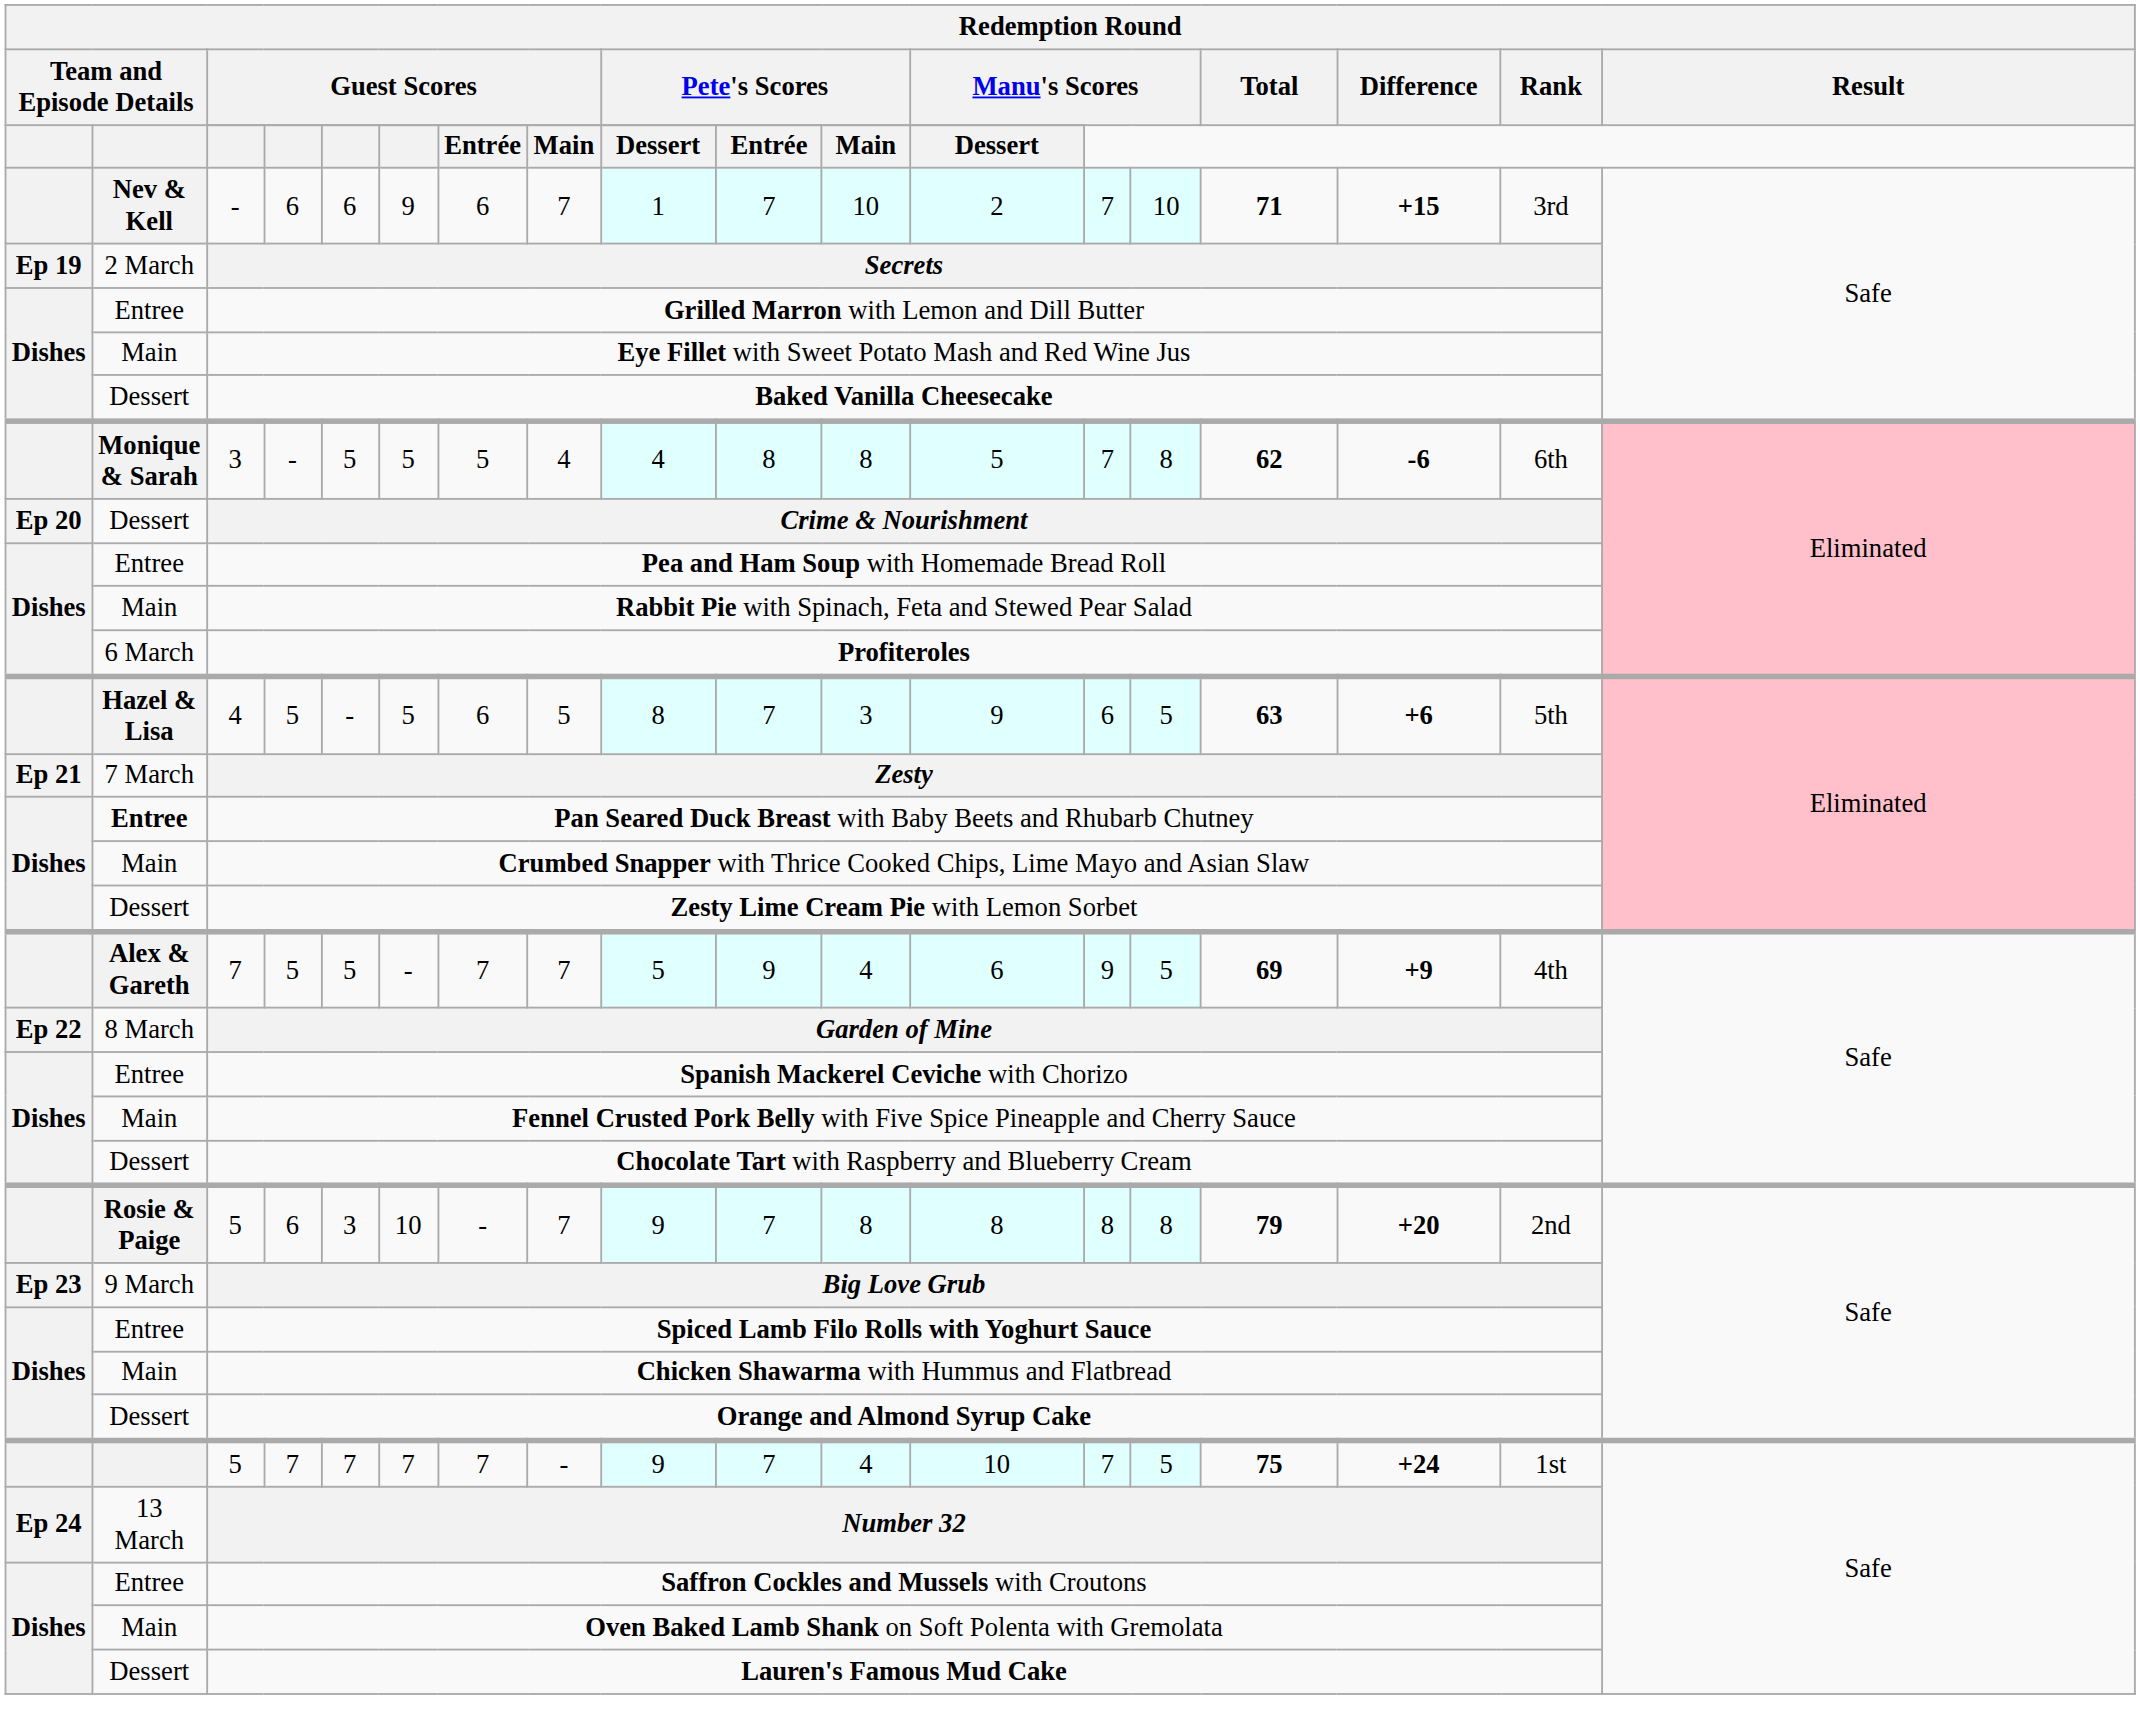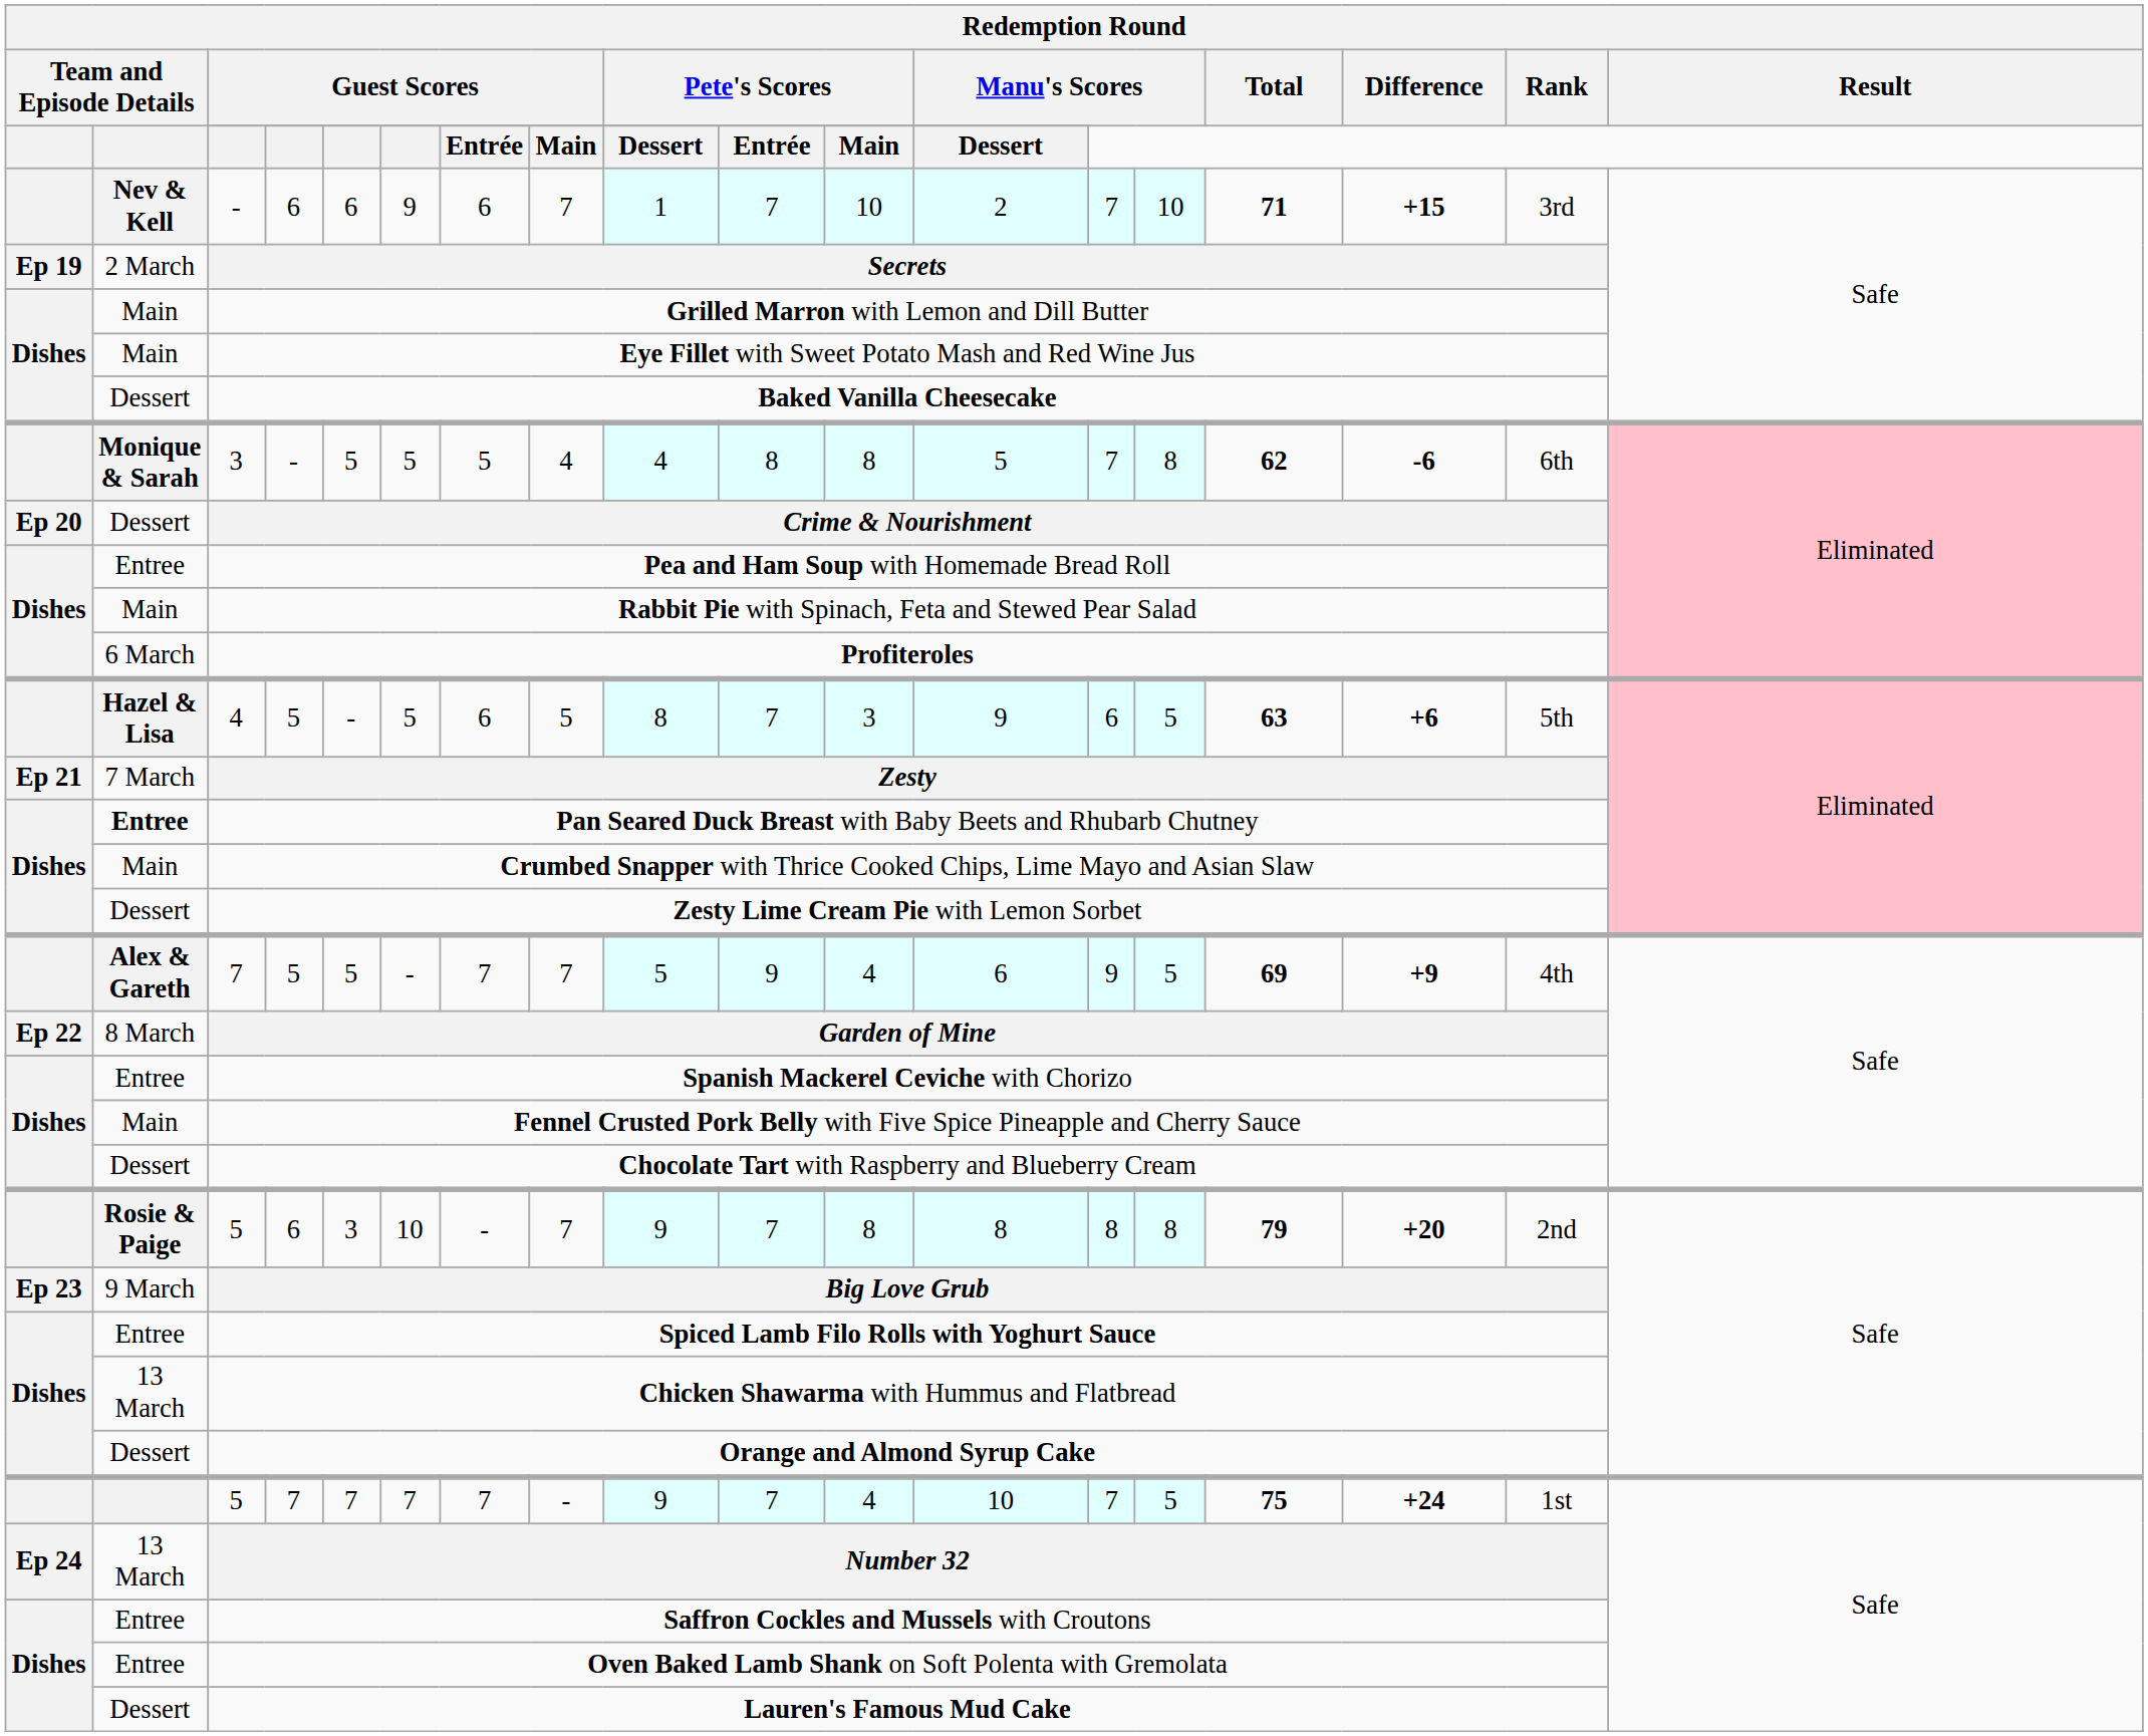 <table class="wikitable plainrowheaders" style="margin: 1em auto; text-align:center; font-size:90%; width:80em;">
 <tr>
 <th colspan="20" >Redemption Round</th>
 </tr>
 <tr>
 <th scope="col" rowspan="2" colspan="2" style="width:20%;">Team and Episode Details</th>
 <th scope="col" colspan="6" style="width:15%;">Guest Scores</th>
 <th scope="col" colspan="3" style="width:15%;"><a href='#'>Pete</a>'s Scores</th>
 <th scope="col" colspan="3" style="width:15%;"><a href='#'>Manu</a>'s Scores</th>
 <th scope="col" rowspan="2" style="width:7%;">Total<br><small></small></th>
 <th scope="col" rowspan="2" style="width:8%;">Difference</th>
 <th scope="col" rowspan="2" style="width:5%;">Rank</th>
 <th scope="col" rowspan="2" style="width:30%;">Result</th>
 </tr>
 <tr>
 </tr>
 <tr>
 <th scope="col" style="width:3%;"></th>
 <th scope="col" style="width:3%;"></th>
 <th scope="col" style="width:3%;"></th>
 <th scope="col" style="width:3%;"></th>
 <th scope="col" style="width:3%;"></th>
 <th scope="col" style="width:3%;"></th>
 <th scope="col">Entrée</th>
 <th scope="col">Main</th>
 <th scope="col">Dessert</th>
 <th scope="col">Entrée</th>
 <th scope="col">Main</th>
 <th scope="col">Dessert</th>
 </tr>
 <tr>
 <th></th>
 <th style="text-align:centre">Nev & Kell</th>
 <td>-</td>
 <td>6</td>
 <td>6</td>
 <td>9</td>
 <td>6</td>
 <td>7</td>
 <td bgcolor=#E0FFFF>1</td>
 <td bgcolor=#E0FFFF>7</td>
 <td bgcolor=#E0FFFF>10</td>
 <td bgcolor=#E0FFFF>2</td>
 <td bgcolor=#E0FFFF>7</td>
 <td bgcolor=#E0FFFF>10</td>
 <td><strong>71</strong></td>
 <td><strong>+15</strong></td>
 <td>3rd</td>
 <td rowspan="5">Safe</td>
 </tr>
 <tr>
 <th>Ep 19</th>
 <td>2 March</td>
 <th colspan="15"><em>Secrets</em></th>
 </tr>
 <tr>
 <th rowspan="3">Dishes</th>
-<td>Entree</td>
+<td>Main</td>
 <td colspan="15"><strong>Grilled Marron</strong> with Lemon and Dill Butter</td>
 </tr>
 <tr>
 <td>Main</td>
 <td colspan="15"><strong>Eye Fillet</strong> with Sweet Potato Mash and Red Wine Jus</td>
 </tr>
 <tr>
 <td>Dessert</td>
 <td colspan="15"><strong>Baked Vanilla Cheesecake</strong></td>
 </tr>
 <tr style="border-top:3px solid #aaa;">
 <th></th>
 <th style="text-align:centre">Monique & Sarah</th>
 <td>3</td>
 <td>-</td>
 <td>5</td>
 <td>5</td>
 <td>5</td>
 <td>4</td>
 <td bgcolor=#E0FFFF>4</td>
 <td bgcolor=#E0FFFF>8</td>
 <td bgcolor=#E0FFFF>8</td>
 <td bgcolor=#E0FFFF>5</td>
 <td bgcolor=#E0FFFF>7</td>
 <td bgcolor=#E0FFFF>8</td>
 <td><strong>62</strong></td>
 <td><strong>-6</strong></td>
 <td>6th</td>
 <td rowspan="5" style="background:pink">Eliminated</td>
 </tr>
 <tr>
 <th>Ep 20</th>
 <td>Dessert</td>
 <th colspan="15"><em>Crime & Nourishment</em></th>
 </tr>
 <tr>
 <th rowspan="3">Dishes</th>
 <td>Entree</td>
 <td colspan="15"><strong>Pea and Ham Soup</strong> with Homemade Bread Roll</td>
 </tr>
 <tr>
 <td>Main</td>
 <td colspan="15"><strong>Rabbit Pie</strong> with Spinach, Feta and Stewed Pear Salad</td>
 </tr>
 <tr>
 <td>6 March</td>
 <td colspan="15"><strong>Profiteroles</strong></td>
 </tr>
 <tr style="border-top:3px solid #aaa;">
 <th></th>
 <th style="text-align:centre">Hazel & Lisa</th>
 <td>4</td>
 <td>5</td>
 <td>-</td>
 <td>5</td>
 <td>6</td>
 <td>5</td>
 <td bgcolor=#E0FFFF>8</td>
 <td bgcolor=#E0FFFF>7</td>
 <td bgcolor=#E0FFFF>3</td>
 <td bgcolor=#E0FFFF>9</td>
 <td bgcolor=#E0FFFF>6</td>
 <td bgcolor=#E0FFFF>5</td>
 <td><strong>63</strong></td>
 <td><strong>+6</strong></td>
 <td>5th</td>
 <td rowspan="5" style="background:pink">Eliminated</td>
 </tr>
 <tr>
 <th>Ep 21</th>
 <td>7 March</td>
 <th colspan="15"><em>Zesty</em></th>
 </tr>
 <tr>
 <th rowspan="3">Dishes</th>
 <td><strong>Entree</strong></td>
 <td colspan="15"><strong>Pan Seared Duck Breast</strong> with Baby Beets and Rhubarb Chutney</td>
 </tr>
 <tr>
 <td>Main</td>
 <td colspan="15"><strong>Crumbed Snapper</strong> with Thrice Cooked Chips, Lime Mayo and Asian Slaw</td>
 </tr>
 <tr>
 <td>Dessert</td>
 <td colspan="15"><strong>Zesty Lime Cream Pie</strong> with Lemon Sorbet</td>
 </tr>
 <tr style="border-top:3px solid #aaa;">
 <th></th>
 <th style="text-align:centre">Alex & Gareth</th>
 <td>7</td>
 <td>5</td>
 <td>5</td>
 <td>-</td>
 <td>7</td>
 <td>7</td>
 <td bgcolor=#E0FFFF>5</td>
 <td bgcolor=#E0FFFF>9</td>
 <td bgcolor=#E0FFFF>4</td>
 <td bgcolor=#E0FFFF>6</td>
 <td bgcolor=#E0FFFF>9</td>
 <td bgcolor=#E0FFFF>5</td>
 <td><strong>69</strong></td>
 <td><strong>+9</strong></td>
 <td>4th</td>
 <td rowspan="5">Safe</td>
 </tr>
 <tr>
 <th>Ep 22</th>
 <td>8 March</td>
 <th colspan="15"><em>Garden of Mine</em></th>
 </tr>
 <tr>
 <th rowspan="3">Dishes</th>
 <td>Entree</td>
 <td colspan="15"><strong>Spanish Mackerel Ceviche</strong> with Chorizo</td>
 </tr>
 <tr>
 <td>Main</td>
 <td colspan="15"><strong>Fennel Crusted Pork Belly</strong> with Five Spice Pineapple and Cherry Sauce</td>
 </tr>
 <tr>
 <td>Dessert</td>
 <td colspan="15"><strong>Chocolate Tart</strong> with Raspberry and Blueberry Cream</td>
 </tr>
 <tr style="border-top:3px solid #aaa;">
 <th></th>
 <th style="text-align:centre">Rosie & Paige</th>
 <td>5</td>
 <td>6</td>
 <td>3</td>
 <td>10</td>
 <td>-</td>
 <td>7</td>
 <td bgcolor=#E0FFFF>9</td>
 <td bgcolor=#E0FFFF>7</td>
 <td bgcolor=#E0FFFF>8</td>
 <td bgcolor=#E0FFFF>8</td>
 <td bgcolor=#E0FFFF>8</td>
 <td bgcolor=#E0FFFF>8</td>
 <td><strong>79</strong></td>
 <td><strong>+20</strong></td>
 <td>2nd</td>
 <td rowspan="5">Safe</td>
 </tr>
 <tr>
 <th>Ep 23</th>
 <td>9 March</td>
 <th colspan="15"><em>Big Love Grub</em></th>
 </tr>
 <tr>
 <th rowspan="3">Dishes</th>
 <td>Entree</td>
 <td colspan="15"><strong>Spiced Lamb Filo Rolls with Yoghurt Sauce </strong></td>
 </tr>
 <tr>
-<td>Main</td>
+<td>13 March</td>
 <td colspan="15"><strong>Chicken Shawarma</strong> with Hummus and Flatbread</td>
 </tr>
 <tr>
 <td>Dessert</td>
 <td colspan="15"><strong>Orange and Almond Syrup Cake</strong></td>
 </tr>
 <tr style="border-top:3px solid #aaa;">
 <th></th>
 <th style="text-align:centre"></th>
 <td>5</td>
 <td>7</td>
 <td>7</td>
 <td>7</td>
 <td>7</td>
 <td>-</td>
 <td bgcolor=#E0FFFF>9</td>
 <td bgcolor=#E0FFFF>7</td>
 <td bgcolor=#E0FFFF>4</td>
 <td bgcolor=#E0FFFF>10</td>
 <td bgcolor=#E0FFFF>7</td>
 <td bgcolor=#E0FFFF>5</td>
 <td><strong>75</strong></td>
 <td><strong>+24</strong></td>
 <td sty>1st</td>
 <td rowspan="5">Safe</td>
 </tr>
 <tr>
 <th>Ep 24</th>
 <td>13 March</td>
 <th colspan="15"><em>Number 32</em></th>
 </tr>
 <tr>
 <th rowspan="3">Dishes</th>
 <td>Entree</td>
 <td colspan="15"><strong>Saffron Cockles and Mussels</strong> with Croutons</td>
 </tr>
 <tr>
-<td>Main</td>
+<td>Entree</td>
 <td colspan="15"><strong>Oven Baked Lamb Shank</strong> on Soft Polenta with Gremolata</td>
 </tr>
 <tr>
 <td>Dessert</td>
 <td colspan="15"><strong>Lauren's Famous Mud Cake</strong></td>
 </tr>
 </table>
